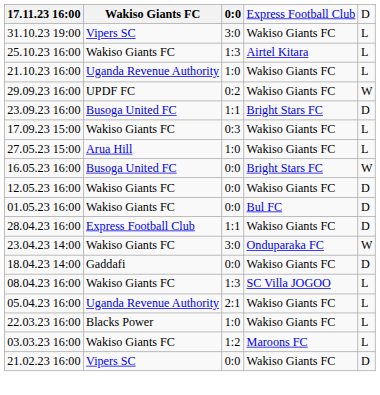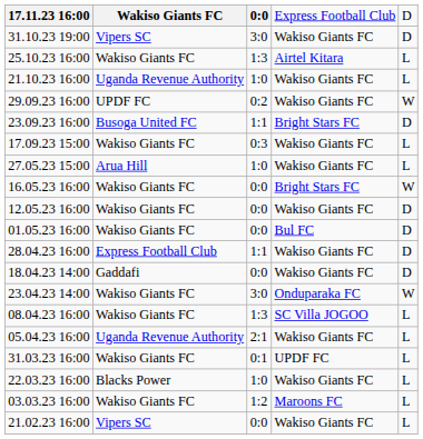 <table class="wikitable">
 <tr>
 <th>17.11.23 16:00</th>
 <th>Wakiso Giants FC</th>
 <th>0:0</th>
 <td><a href='#'>Express Football Club</a></td>
 <td>D</td>
 </tr>
 <tr>
 <td>31.10.23 19:00</td>
 <td><a href='#'>Vipers SC</a></td>
 <td>3:0</td>
 <td>Wakiso Giants FC</td>
-<td>L</td>
+<td>D</td>
 </tr>
 <tr>
 <td>25.10.23 16:00</td>
 <td>Wakiso Giants FC</td>
 <td>1:3</td>
 <td><a href='#'>Airtel Kitara</a></td>
 <td>L</td>
 </tr>
 <tr>
 <td>21.10.23 16:00</td>
 <td><a href='#'>Uganda Revenue Authority</a></td>
 <td>1:0</td>
 <td>Wakiso Giants FC</td>
 <td>L</td>
 </tr>
 <tr>
 <td>29.09.23 16:00</td>
 <td>UPDF FC</td>
 <td>0:2</td>
 <td>Wakiso Giants FC</td>
 <td>W</td>
 </tr>
 <tr>
 <td>23.09.23 16:00</td>
 <td><a href='#'>Busoga United FC</a></td>
 <td>1:1</td>
 <td><a href='#'>Bright Stars FC</a></td>
 <td>D</td>
 </tr>
 <tr>
 <td>17.09.23 15:00</td>
 <td>Wakiso Giants FC</td>
 <td>0:3</td>
 <td>Wakiso Giants FC</td>
 <td>L</td>
 </tr>
 <tr>
 <td>27.05.23 15:00</td>
 <td><a href='#'>Arua Hill</a></td>
 <td>1:0</td>
 <td>Wakiso Giants FC</td>
 <td>L</td>
 </tr>
 <tr>
 <td>16.05.23 16:00</td>
-<td><a href='#'>Busoga United FC</a></td>
+<td>Wakiso Giants FC</td>
 <td>0:0</td>
 <td><a href='#'>Bright Stars FC</a></td>
 <td>W</td>
 </tr>
 <tr>
 <td>12.05.23 16:00</td>
 <td>Wakiso Giants FC</td>
 <td>0:0</td>
 <td>Wakiso Giants FC</td>
 <td>D</td>
 </tr>
 <tr>
 <td>01.05.23 16:00</td>
 <td>Wakiso Giants FC</td>
 <td>0:0</td>
 <td><a href='#'>Bul FC</a></td>
 <td>D</td>
 </tr>
 <tr>
 <td>28.04.23 16:00</td>
 <td><a href='#'>Express Football Club</a></td>
 <td>1:1</td>
 <td>Wakiso Giants FC</td>
 <td>D</td>
 </tr>
 <tr>
+<td>18.04.23 14:00</td>
+<td>Gaddafi</td>
+<td>0:0</td>
+<td>Wakiso Giants FC</td>
+<td>D</td>
+</tr>
+<tr>
 <td>23.04.23 14:00</td>
 <td>Wakiso Giants FC</td>
 <td>3:0</td>
 <td><a href='#'>Onduparaka FC</a></td>
 <td>W</td>
-</tr>
-<tr>
-<td>18.04.23 14:00</td>
-<td>Gaddafi</td>
-<td>0:0</td>
-<td>Wakiso Giants FC</td>
-<td>D</td>
 </tr>
 <tr>
 <td>08.04.23 16:00</td>
 <td>Wakiso Giants FC</td>
 <td>1:3</td>
 <td><a href='#'>SC Villa JOGOO</a></td>
 <td>L</td>
 </tr>
 <tr>
 <td>05.04.23 16:00</td>
 <td><a href='#'>Uganda Revenue Authority</a></td>
 <td>2:1</td>
 <td>Wakiso Giants FC</td>
+<td>L</td>
+</tr>
+<tr>
+<td>31.03.23 16:00</td>
+<td>Wakiso Giants FC</td>
+<td>0:1</td>
+<td>UPDF FC</td>
 <td>L</td>
 </tr>
 <tr>
 <td>22.03.23 16:00</td>
 <td>Blacks Power</td>
 <td>1:0</td>
 <td>Wakiso Giants FC</td>
 <td>L</td>
 </tr>
 <tr>
 <td>03.03.23 16:00</td>
 <td>Wakiso Giants FC</td>
 <td>1:2</td>
 <td><a href='#'>Maroons FC</a></td>
 <td>L</td>
 </tr>
 <tr>
 <td>21.02.23 16:00</td>
 <td><a href='#'>Vipers SC</a></td>
 <td>0:0</td>
 <td>Wakiso Giants FC</td>
-<td>D</td>
+<td>L</td>
 </tr>
 </table>
